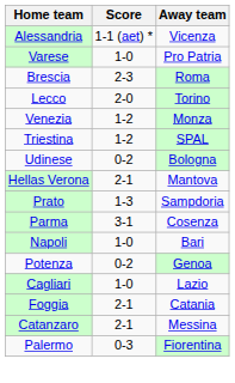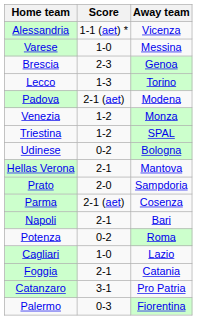 <table class="wikitable" style="text-align: center">
 <tr>
 <th>Home team</th>
 <th>Score</th>
 <th>Away team</th>
 </tr>
 <tr>
 <td bgcolor="ccffcc"><a href='#'>Alessandria</a></td>
 <td>1-1 (<a href='#'>aet</a>) *</td>
 <td><a href='#'>Vicenza</a></td>
 </tr>
 <tr>
 <td bgcolor="ccffcc"><a href='#'>Varese</a></td>
 <td>1-0</td>
-<td><a href='#'>Pro Patria</a></td>
+<td><a href='#'>Messina</a></td>
 </tr>
 <tr>
 <td><a href='#'>Brescia</a></td>
 <td>2-3</td>
-<td bgcolor="ccffcc"><a href='#'>Roma</a></td>
+<td bgcolor="ccffcc"><a href='#'>Genoa</a></td>
 </tr>
 <tr>
 <td><a href='#'>Lecco</a></td>
-<td>2-0</td>
+<td>1-3</td>
 <td bgcolor="ccffcc"><a href='#'>Torino</a></td>
+</tr>
+<tr>
+<td bgcolor="ccffcc"><a href='#'>Padova</a></td>
+<td>2-1 (<a href='#'>aet</a>)</td>
+<td><a href='#'>Modena</a></td>
 </tr>
 <tr>
 <td><a href='#'>Venezia</a></td>
 <td>1-2</td>
 <td bgcolor="ccffcc"><a href='#'>Monza</a></td>
 </tr>
 <tr>
 <td><a href='#'>Triestina</a></td>
 <td>1-2</td>
 <td bgcolor="ccffcc"><a href='#'>SPAL</a></td>
 </tr>
 <tr>
 <td><a href='#'>Udinese</a></td>
 <td>0-2</td>
 <td bgcolor="ccffcc"><a href='#'>Bologna</a></td>
 </tr>
 <tr>
 <td bgcolor="ccffcc"><a href='#'>Hellas Verona</a></td>
 <td>2-1</td>
 <td><a href='#'>Mantova</a></td>
 </tr>
 <tr>
 <td bgcolor="ccffcc"><a href='#'>Prato</a></td>
-<td>1-3</td>
+<td>2-0</td>
 <td><a href='#'>Sampdoria</a></td>
 </tr>
 <tr>
 <td bgcolor="ccffcc"><a href='#'>Parma</a></td>
-<td>3-1</td>
+<td>2-1 (<a href='#'>aet</a>)</td>
 <td><a href='#'>Cosenza</a></td>
 </tr>
 <tr>
 <td bgcolor="ccffcc"><a href='#'>Napoli</a></td>
-<td>1-0 </td>
+<td>2-1</td>
 <td><a href='#'>Bari</a></td>
 </tr>
 <tr>
 <td><a href='#'>Potenza</a></td>
 <td>0-2</td>
-<td bgcolor="ccffcc"><a href='#'>Genoa</a></td>
+<td bgcolor="ccffcc"><a href='#'>Roma</a></td>
 </tr>
 <tr>
 <td bgcolor="ccffcc"><a href='#'>Cagliari</a></td>
 <td>1-0</td>
 <td><a href='#'>Lazio</a></td>
 </tr>
 <tr>
 <td bgcolor="ccffcc"><a href='#'>Foggia</a></td>
 <td>2-1</td>
 <td><a href='#'>Catania</a></td>
 </tr>
 <tr>
 <td bgcolor="ccffcc"><a href='#'>Catanzaro</a></td>
-<td>2-1</td>
-<td><a href='#'>Messina</a></td>
+<td>3-1</td>
+<td><a href='#'>Pro Patria</a></td>
 </tr>
 <tr>
 <td><a href='#'>Palermo</a></td>
 <td>0-3 </td>
 <td bgcolor="ccffcc"><a href='#'>Fiorentina</a></td>
 </tr>
 </table>
